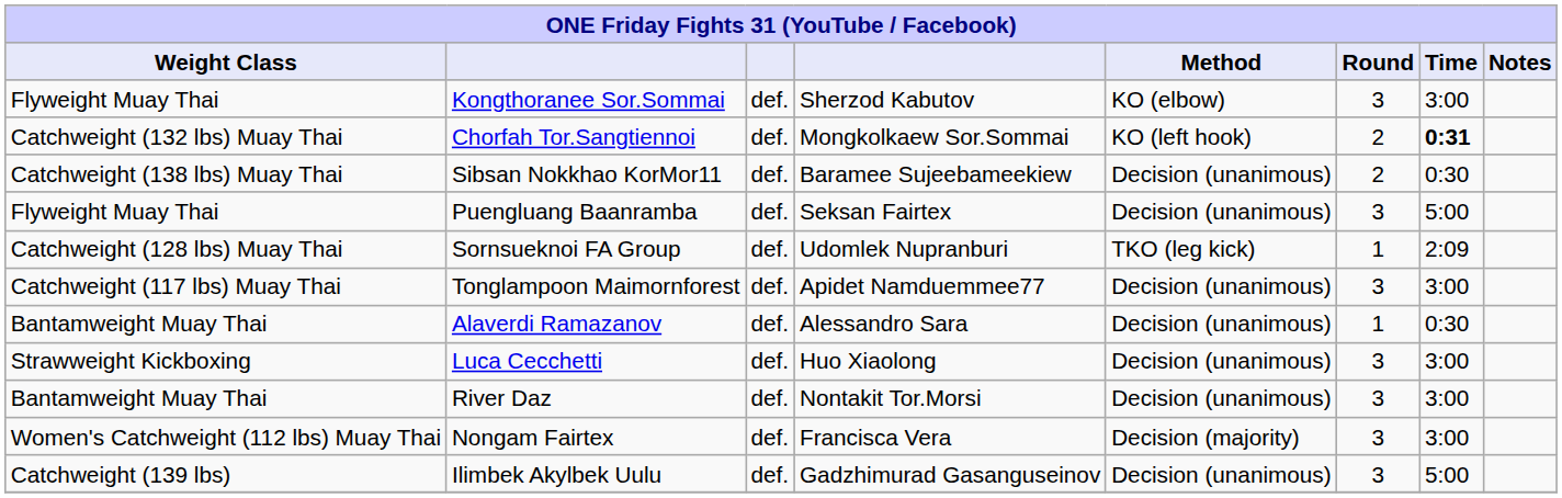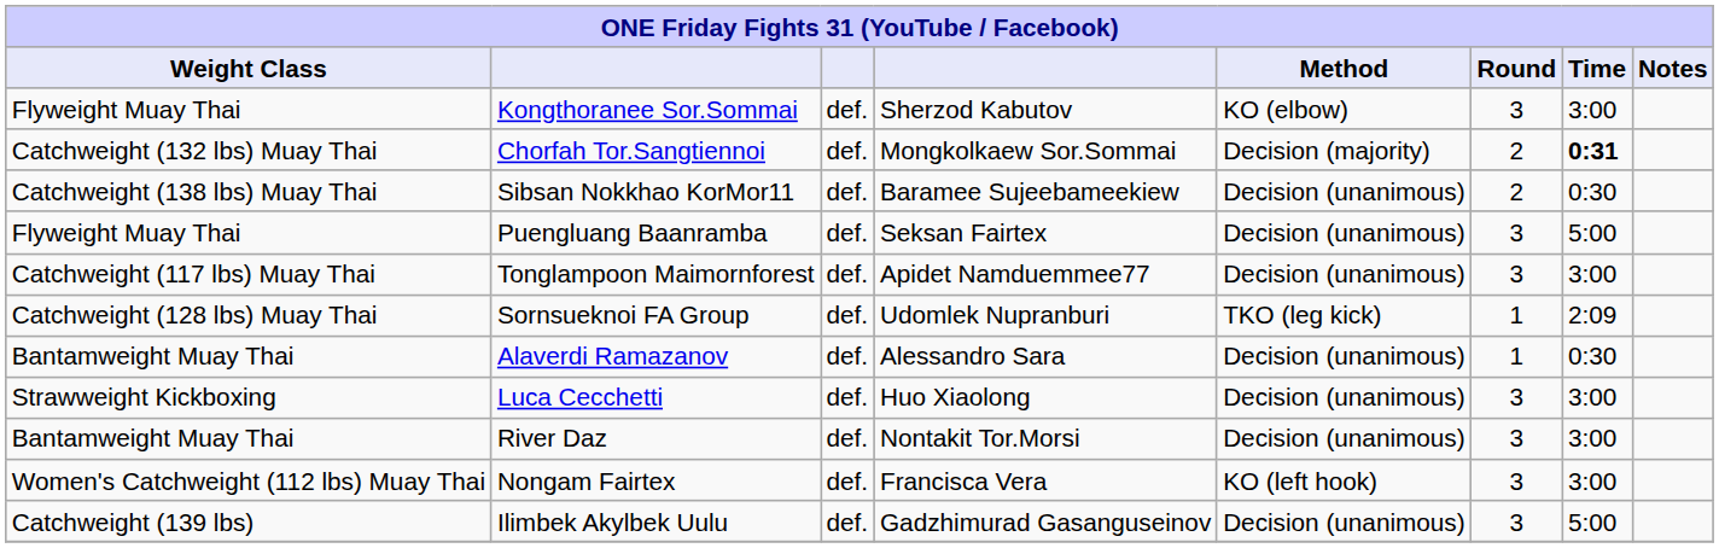 <table class="wikitable" style="font-size: 80%;">
 <tr>
 <th colspan="8" style="background-color: #ccf; color: #000080; text-align: center;"><strong>ONE Friday Fights 31 (YouTube / Facebook)</strong></th>
 </tr>
 <tr>
 <th colspan="1" style="background-color: #E6E8FA; color: #000000; text-align: center;">Weight Class</th>
 <th colspan="1" style="background-color: #E6E8FA; color: #000000; text-align: center;"></th>
 <th colspan="1" style="background-color: #E6E8FA; color: #000000; text-align: center;"></th>
 <th colspan="1" style="background-color: #E6E8FA; color: #000000; text-align: center;"></th>
 <th colspan="1" style="background-color: #E6E8FA; color: #000000; text-align: center;">Method</th>
 <th colspan="1" style="background-color: #E6E8FA; color: #000000; text-align: center;">Round</th>
 <th colspan="1" style="background-color: #E6E8FA; color: #000000; text-align: center;">Time</th>
 <th colspan="1" style="background-color: #E6E8FA; color: #000000; text-align: center;">Notes</th>
 </tr>
 <tr>
 <td>Flyweight Muay Thai</td>
 <td> <a href='#'>Kongthoranee Sor.Sommai</a></td>
 <td>def.</td>
 <td> Sherzod Kabutov</td>
 <td>KO (elbow)</td>
 <td align=center>3</td>
 <td>3:00</td>
 <td></td>
 </tr>
 <tr>
 <td>Catchweight (132 lbs) Muay Thai</td>
 <td> <a href='#'>Chorfah Tor.Sangtiennoi</a></td>
 <td>def.</td>
 <td> Mongkolkaew Sor.Sommai</td>
-<td>KO (left hook)</td>
+<td>Decision (majority)</td>
 <td align=center>2</td>
 <td><strong>0:31</strong></td>
 <td></td>
 </tr>
 <tr>
 <td>Catchweight (138 lbs) Muay Thai</td>
 <td> Sibsan Nokkhao KorMor11</td>
 <td>def.</td>
 <td> Baramee Sujeebameekiew</td>
 <td>Decision (unanimous)</td>
 <td align=center>2</td>
 <td>0:30</td>
 <td></td>
 </tr>
 <tr>
 <td>Flyweight Muay Thai</td>
 <td> Puengluang Baanramba</td>
 <td>def.</td>
 <td> Seksan Fairtex</td>
 <td>Decision (unanimous)</td>
 <td align=center>3</td>
 <td>5:00</td>
 <td></td>
 </tr>
 <tr>
+<td>Catchweight (117 lbs) Muay Thai</td>
+<td> Tonglampoon Maimornforest</td>
+<td>def.</td>
+<td> Apidet Namduemmee77</td>
+<td>Decision (unanimous)</td>
+<td align=center>3</td>
+<td>3:00</td>
+<td></td>
+</tr>
+<tr>
 <td>Catchweight (128 lbs) Muay Thai</td>
 <td> Sornsueknoi FA Group</td>
 <td>def.</td>
 <td> Udomlek Nupranburi</td>
 <td>TKO (leg kick)</td>
 <td align=center>1</td>
 <td>2:09</td>
-<td></td>
-</tr>
-<tr>
-<td>Catchweight (117 lbs) Muay Thai</td>
-<td> Tonglampoon Maimornforest</td>
-<td>def.</td>
-<td> Apidet Namduemmee77</td>
-<td>Decision (unanimous)</td>
-<td align=center>3</td>
-<td>3:00</td>
 <td></td>
 </tr>
 <tr>
 <td>Bantamweight Muay Thai</td>
 <td> <a href='#'>Alaverdi Ramazanov</a></td>
 <td>def.</td>
 <td> Alessandro Sara</td>
 <td>Decision (unanimous)</td>
 <td align=center>1</td>
 <td>0:30</td>
 <td></td>
 </tr>
 <tr>
 <td>Strawweight Kickboxing</td>
 <td> <a href='#'>Luca Cecchetti</a></td>
 <td>def.</td>
 <td> Huo Xiaolong</td>
 <td>Decision (unanimous)</td>
 <td align=center>3</td>
 <td>3:00</td>
 <td></td>
 </tr>
 <tr>
 <td>Bantamweight Muay Thai</td>
 <td> River Daz</td>
 <td>def.</td>
 <td> Nontakit Tor.Morsi</td>
 <td>Decision (unanimous)</td>
 <td align=center>3</td>
 <td>3:00</td>
 <td></td>
 </tr>
 <tr>
 <td>Women's Catchweight (112 lbs) Muay Thai</td>
 <td> Nongam Fairtex</td>
 <td>def.</td>
 <td> Francisca Vera</td>
-<td>Decision (majority)</td>
+<td>KO (left hook)</td>
 <td align=center>3</td>
 <td>3:00</td>
 <td></td>
 </tr>
 <tr>
 <td>Catchweight (139 lbs)</td>
 <td> Ilimbek Akylbek Uulu</td>
 <td>def.</td>
 <td> Gadzhimurad Gasanguseinov</td>
 <td>Decision (unanimous)</td>
 <td align=center>3</td>
 <td>5:00</td>
 <td></td>
 </tr>
 <tr>
 </tr>
 </table>
